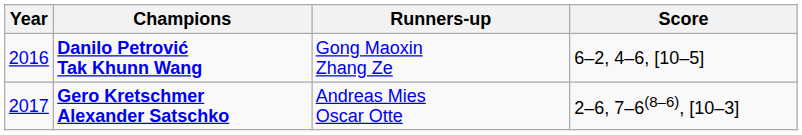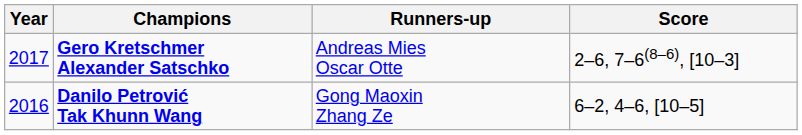 <table class="wikitable" style="font-size:90%">
 <tr>
 <th>Year</th>
 <th width="200">Champions</th>
 <th width="200">Runners-up</th>
 <th width="175">Score</th>
 </tr>
 <tr>
+<td><a href='#'>2017</a></td>
+<td> <strong><a href='#'>Gero Kretschmer</a></strong><br> <strong><a href='#'>Alexander Satschko</a></strong></td>
+<td> <a href='#'>Andreas Mies</a><br> <a href='#'>Oscar Otte</a></td>
+<td>2–6, 7–6<sup>(8–6)</sup>, [10–3]</td>
+</tr>
+<tr>
 <td><a href='#'>2016</a></td>
 <td> <strong><a href='#'>Danilo Petrović</a></strong><br> <strong><a href='#'>Tak Khunn Wang</a></strong></td>
 <td> <a href='#'>Gong Maoxin</a><br> <a href='#'>Zhang Ze</a></td>
 <td>6–2, 4–6, [10–5]</td>
 </tr>
-<tr>
-<td><a href='#'>2017</a></td>
-<td> <strong><a href='#'>Gero Kretschmer</a></strong><br> <strong><a href='#'>Alexander Satschko</a></strong></td>
-<td> <a href='#'>Andreas Mies</a><br> <a href='#'>Oscar Otte</a></td>
-<td>2–6, 7–6<sup>(8–6)</sup>, [10–3]</td>
-</tr>
 </table>
